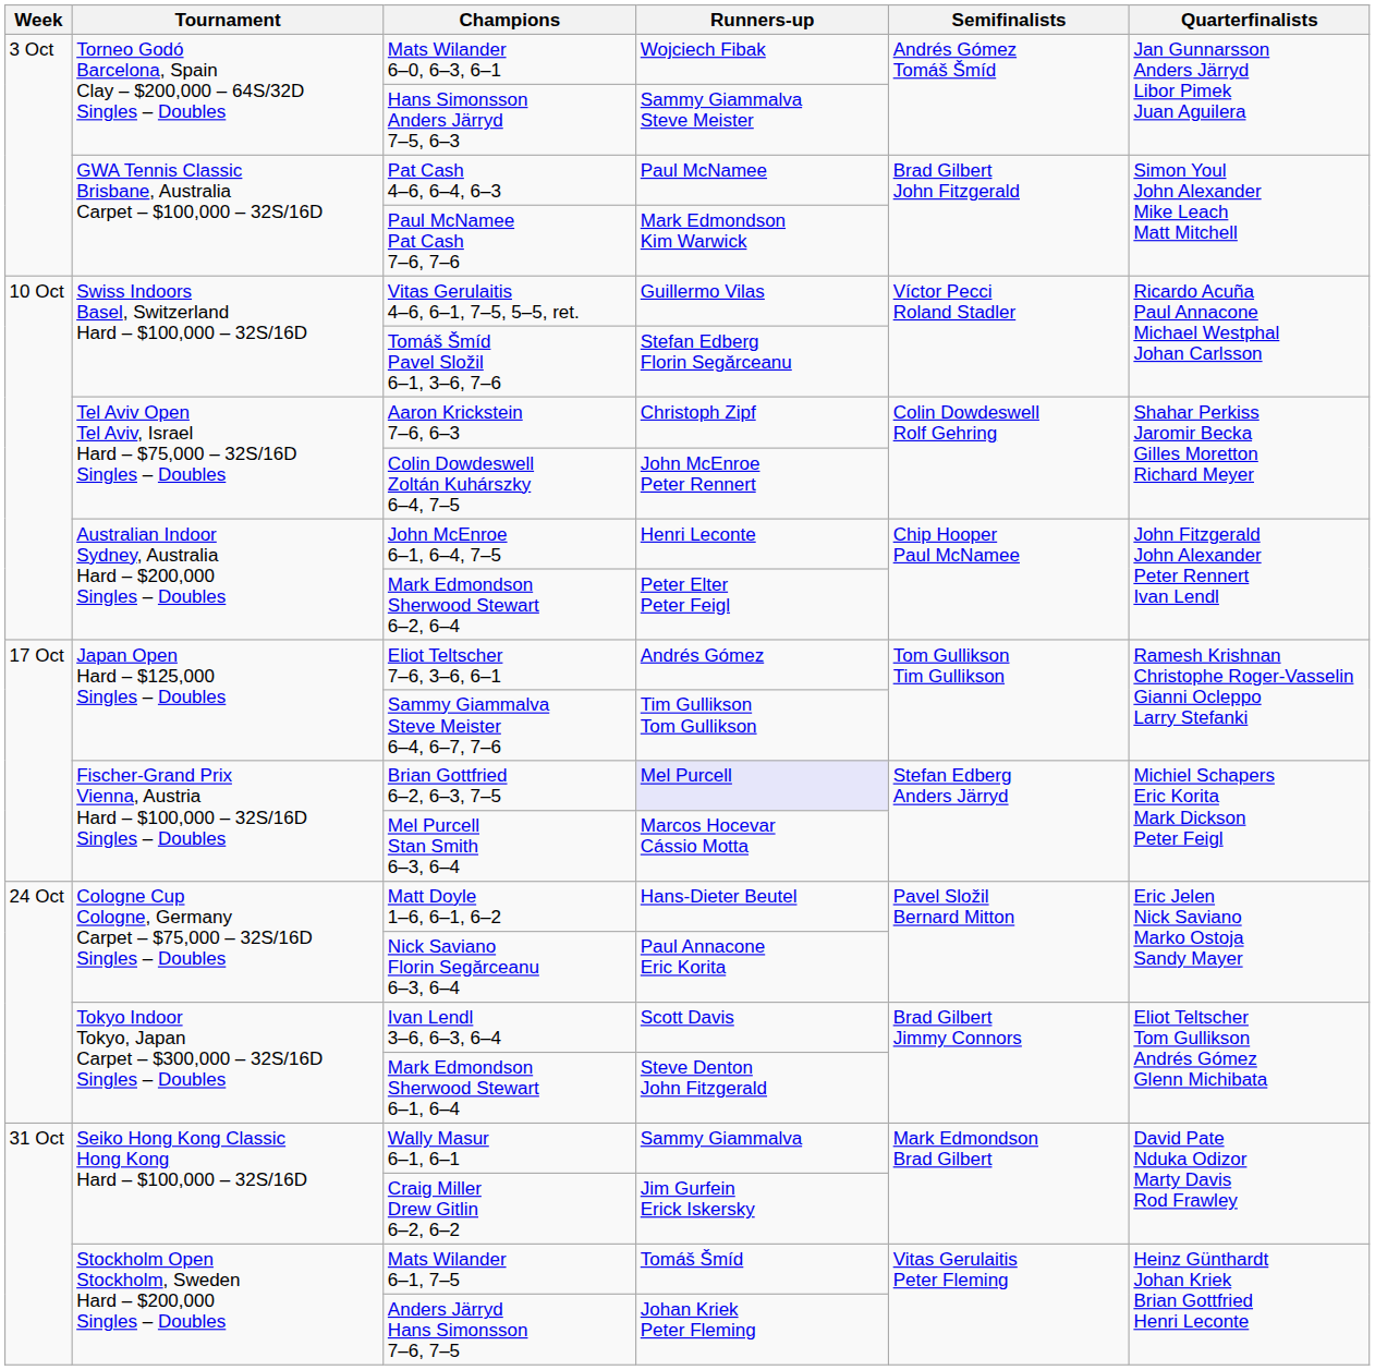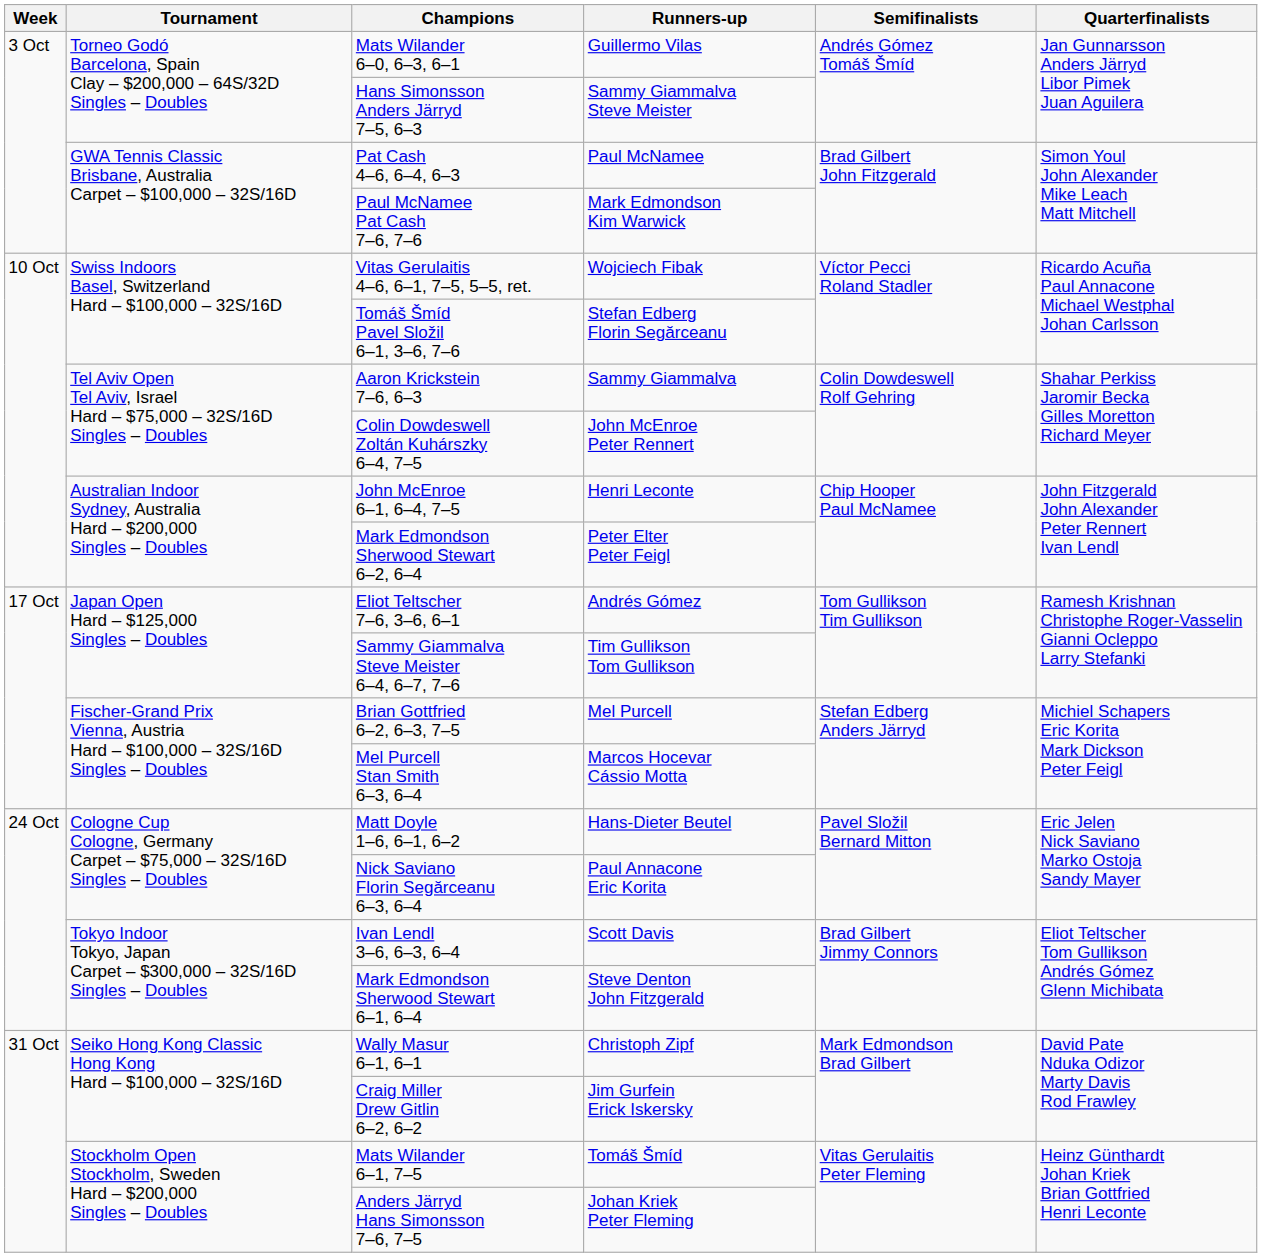 <table class="wikitable" style="font-size:95%;">
 <tr>
 <th style="width:48px;">Week</th>
 <th style="width:248px;">Tournament</th>
 <th style="width:200px;">Champions</th>
 <th style="width:200px;">Runners-up</th>
 <th style="width:190px;">Semifinalists</th>
 <th style="width:190px;">Quarterfinalists</th>
 </tr>
 <tr valign=top>
 <td rowspan=4>3 Oct</td>
 <td rowspan=2><a href='#'>Torneo Godó</a> <br> <a href='#'>Barcelona</a>, Spain <br> Clay – $200,000 – 64S/32D <br> <a href='#'>Singles</a> – <a href='#'>Doubles</a></td>
 <td> <a href='#'>Mats Wilander</a> <br> 6–0, 6–3, 6–1</td>
-<td> <a href='#'>Wojciech Fibak</a></td>
+<td> <a href='#'>Guillermo Vilas</a></td>
 <td rowspan=2> <a href='#'>Andrés Gómez</a> <br>  <a href='#'>Tomáš Šmíd</a></td>
 <td rowspan=2> <a href='#'>Jan Gunnarsson</a> <br>  <a href='#'>Anders Järryd</a> <br>  <a href='#'>Libor Pimek</a> <br>  <a href='#'>Juan Aguilera</a></td>
 </tr>
 <tr valign=top>
 <td> <a href='#'>Hans Simonsson</a> <br>  <a href='#'>Anders Järryd</a> <br> 7–5, 6–3</td>
 <td> <a href='#'>Sammy Giammalva</a> <br>  <a href='#'>Steve Meister</a></td>
 </tr>
 <tr valign=top>
 <td rowspan=2><a href='#'>GWA Tennis Classic</a> <br> <a href='#'>Brisbane</a>, Australia <br> Carpet – $100,000 – 32S/16D</td>
 <td> <a href='#'>Pat Cash</a> <br> 4–6, 6–4, 6–3</td>
 <td> <a href='#'>Paul McNamee</a></td>
 <td rowspan=2> <a href='#'>Brad Gilbert</a> <br>  <a href='#'>John Fitzgerald</a></td>
 <td rowspan=2> <a href='#'>Simon Youl</a> <br>  <a href='#'>John Alexander</a> <br>  <a href='#'>Mike Leach</a> <br>  <a href='#'>Matt Mitchell</a></td>
 </tr>
 <tr valign=top>
 <td> <a href='#'>Paul McNamee</a> <br>  <a href='#'>Pat Cash</a> <br> 7–6, 7–6</td>
 <td> <a href='#'>Mark Edmondson</a> <br>  <a href='#'>Kim Warwick</a></td>
 </tr>
 <tr valign=top>
 <td rowspan=6>10 Oct</td>
 <td rowspan=2><a href='#'>Swiss Indoors</a><br><a href='#'>Basel</a>, Switzerland <br> Hard – $100,000 – 32S/16D</td>
 <td> <a href='#'>Vitas Gerulaitis</a> <br> 4–6, 6–1, 7–5, 5–5, ret.</td>
-<td> <a href='#'>Guillermo Vilas</a></td>
+<td> <a href='#'>Wojciech Fibak</a></td>
 <td rowspan=2> <a href='#'>Víctor Pecci</a> <br>  <a href='#'>Roland Stadler</a></td>
 <td rowspan=2> <a href='#'>Ricardo Acuña</a> <br>  <a href='#'>Paul Annacone</a> <br>  <a href='#'>Michael Westphal</a> <br>  <a href='#'>Johan Carlsson</a></td>
 </tr>
 <tr valign=top>
 <td> <a href='#'>Tomáš Šmíd</a> <br>  <a href='#'>Pavel Složil</a> <br> 6–1, 3–6, 7–6</td>
 <td> <a href='#'>Stefan Edberg</a> <br>  <a href='#'>Florin Segărceanu</a></td>
 </tr>
 <tr valign=top>
 <td rowspan=2><a href='#'>Tel Aviv Open</a> <br> <a href='#'>Tel Aviv</a>, Israel <br> Hard – $75,000 – 32S/16D <br> <a href='#'>Singles</a> – <a href='#'>Doubles</a></td>
 <td> <a href='#'>Aaron Krickstein</a> <br> 7–6, 6–3</td>
-<td> <a href='#'>Christoph Zipf</a></td>
+<td> <a href='#'>Sammy Giammalva</a></td>
 <td rowspan=2> <a href='#'>Colin Dowdeswell</a> <br>  <a href='#'>Rolf Gehring</a></td>
 <td rowspan=2> <a href='#'>Shahar Perkiss</a> <br>  <a href='#'>Jaromir Becka</a> <br>  <a href='#'>Gilles Moretton</a> <br>  <a href='#'>Richard Meyer</a></td>
 </tr>
 <tr valign=top>
 <td> <a href='#'>Colin Dowdeswell</a> <br>  <a href='#'>Zoltán Kuhárszky</a> <br> 6–4, 7–5</td>
 <td> <a href='#'>John McEnroe</a> <br>  <a href='#'>Peter Rennert</a></td>
 </tr>
 <tr valign=top>
 <td rowspan=2><a href='#'>Australian Indoor</a> <br> <a href='#'>Sydney</a>, Australia <br> Hard – $200,000 <br> <a href='#'>Singles</a> – <a href='#'>Doubles</a></td>
 <td> <a href='#'>John McEnroe</a> <br> 6–1, 6–4, 7–5</td>
 <td> <a href='#'>Henri Leconte</a></td>
 <td rowspan=2> <a href='#'>Chip Hooper</a> <br>  <a href='#'>Paul McNamee</a></td>
 <td rowspan=2> <a href='#'>John Fitzgerald</a> <br>  <a href='#'>John Alexander</a> <br>  <a href='#'>Peter Rennert</a> <br>  <a href='#'>Ivan Lendl</a></td>
 </tr>
 <tr valign=top>
 <td> <a href='#'>Mark Edmondson</a> <br>  <a href='#'>Sherwood Stewart</a> <br> 6–2, 6–4</td>
 <td> <a href='#'>Peter Elter</a> <br>  <a href='#'>Peter Feigl</a></td>
 </tr>
 <tr valign=top>
 <td rowspan=4>17 Oct</td>
 <td rowspan=2><a href='#'>Japan Open</a> <br> Hard – $125,000 <br> <a href='#'>Singles</a> – <a href='#'>Doubles</a></td>
 <td> <a href='#'>Eliot Teltscher</a> <br> 7–6, 3–6, 6–1</td>
 <td> <a href='#'>Andrés Gómez</a></td>
 <td rowspan=2> <a href='#'>Tom Gullikson</a> <br>  <a href='#'>Tim Gullikson</a></td>
 <td rowspan=2> <a href='#'>Ramesh Krishnan</a> <br>  <a href='#'>Christophe Roger-Vasselin</a> <br>  <a href='#'>Gianni Ocleppo</a> <br>  <a href='#'>Larry Stefanki</a></td>
 </tr>
 <tr valign=top>
 <td> <a href='#'>Sammy Giammalva</a> <br>  <a href='#'>Steve Meister</a> <br> 6–4, 6–7, 7–6</td>
 <td> <a href='#'>Tim Gullikson</a> <br>  <a href='#'>Tom Gullikson</a></td>
 </tr>
 <tr valign=top>
 <td rowspan=2><a href='#'>Fischer-Grand Prix</a> <br> <a href='#'>Vienna</a>, Austria <br> Hard – $100,000 – 32S/16D <br> <a href='#'>Singles</a> – <a href='#'>Doubles</a></td>
 <td> <a href='#'>Brian Gottfried</a> <br> 6–2, 6–3, 7–5</td>
-<td style="background: lavender;"> <a href='#'>Mel Purcell</a></td>
+<td> <a href='#'>Mel Purcell</a></td>
 <td rowspan=2> <a href='#'>Stefan Edberg</a> <br>  <a href='#'>Anders Järryd</a></td>
 <td rowspan=2> <a href='#'>Michiel Schapers</a> <br>  <a href='#'>Eric Korita</a> <br>  <a href='#'>Mark Dickson</a> <br>  <a href='#'>Peter Feigl</a></td>
 </tr>
 <tr valign=top>
 <td> <a href='#'>Mel Purcell</a> <br>  <a href='#'>Stan Smith</a> <br> 6–3, 6–4</td>
 <td> <a href='#'>Marcos Hocevar</a> <br>  <a href='#'>Cássio Motta</a></td>
 </tr>
 <tr valign=top>
 <td rowspan=4>24 Oct</td>
 <td rowspan=2><a href='#'>Cologne Cup</a> <br> <a href='#'>Cologne</a>, Germany <br> Carpet – $75,000 – 32S/16D <br> <a href='#'>Singles</a> – <a href='#'>Doubles</a></td>
 <td> <a href='#'>Matt Doyle</a> <br> 1–6, 6–1, 6–2</td>
 <td> <a href='#'>Hans-Dieter Beutel</a></td>
 <td rowspan=2> <a href='#'>Pavel Složil</a> <br>  <a href='#'>Bernard Mitton</a></td>
 <td rowspan=2> <a href='#'>Eric Jelen</a> <br>  <a href='#'>Nick Saviano</a> <br>  <a href='#'>Marko Ostoja</a> <br>  <a href='#'>Sandy Mayer</a></td>
 </tr>
 <tr valign=top>
 <td> <a href='#'>Nick Saviano</a> <br>  <a href='#'>Florin Segărceanu</a> <br> 6–3, 6–4</td>
 <td> <a href='#'>Paul Annacone</a> <br>  <a href='#'>Eric Korita</a></td>
 </tr>
 <tr valign=top>
 <td rowspan=2><a href='#'>Tokyo Indoor</a> <br> Tokyo, Japan <br> Carpet – $300,000 – 32S/16D <br> <a href='#'>Singles</a> – <a href='#'>Doubles</a></td>
 <td> <a href='#'>Ivan Lendl</a> <br> 3–6, 6–3, 6–4</td>
 <td> <a href='#'>Scott Davis</a></td>
 <td rowspan=2> <a href='#'>Brad Gilbert</a> <br>  <a href='#'>Jimmy Connors</a></td>
 <td rowspan=2> <a href='#'>Eliot Teltscher</a> <br>  <a href='#'>Tom Gullikson</a> <br>  <a href='#'>Andrés Gómez</a> <br>  <a href='#'>Glenn Michibata</a></td>
 </tr>
 <tr valign=top>
 <td> <a href='#'>Mark Edmondson</a> <br>  <a href='#'>Sherwood Stewart</a> <br> 6–1, 6–4</td>
 <td> <a href='#'>Steve Denton</a> <br>  <a href='#'>John Fitzgerald</a></td>
 </tr>
 <tr valign=top>
 <td rowspan=4>31 Oct</td>
 <td rowspan=2><a href='#'>Seiko Hong Kong Classic</a> <br> <a href='#'>Hong Kong</a> <br> Hard – $100,000 – 32S/16D</td>
 <td> <a href='#'>Wally Masur</a> <br> 6–1, 6–1</td>
-<td> <a href='#'>Sammy Giammalva</a></td>
+<td> <a href='#'>Christoph Zipf</a></td>
 <td rowspan=2> <a href='#'>Mark Edmondson</a> <br>  <a href='#'>Brad Gilbert</a></td>
 <td rowspan=2> <a href='#'>David Pate</a> <br>  <a href='#'>Nduka Odizor</a> <br>  <a href='#'>Marty Davis</a> <br>  <a href='#'>Rod Frawley</a></td>
 </tr>
 <tr valign=top>
 <td> <a href='#'>Craig Miller</a> <br>  <a href='#'>Drew Gitlin</a> <br> 6–2, 6–2</td>
 <td> <a href='#'>Jim Gurfein</a> <br>  <a href='#'>Erick Iskersky</a></td>
 </tr>
 <tr valign=top>
 <td rowspan=2><a href='#'>Stockholm Open</a> <br> <a href='#'>Stockholm</a>, Sweden <br> Hard – $200,000 <br> <a href='#'>Singles</a> – <a href='#'>Doubles</a></td>
 <td> <a href='#'>Mats Wilander</a> <br> 6–1, 7–5</td>
 <td> <a href='#'>Tomáš Šmíd</a></td>
 <td rowspan=2> <a href='#'>Vitas Gerulaitis</a> <br>  <a href='#'>Peter Fleming</a></td>
 <td rowspan=2> <a href='#'>Heinz Günthardt</a> <br>  <a href='#'>Johan Kriek</a> <br>  <a href='#'>Brian Gottfried</a> <br>  <a href='#'>Henri Leconte</a></td>
 </tr>
 <tr valign=top>
 <td> <a href='#'>Anders Järryd</a> <br>  <a href='#'>Hans Simonsson</a> <br> 7–6, 7–5</td>
 <td> <a href='#'>Johan Kriek</a> <br>  <a href='#'>Peter Fleming</a></td>
 </tr>
 </table>
